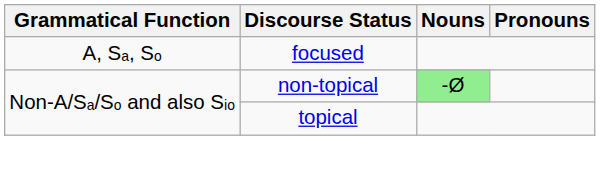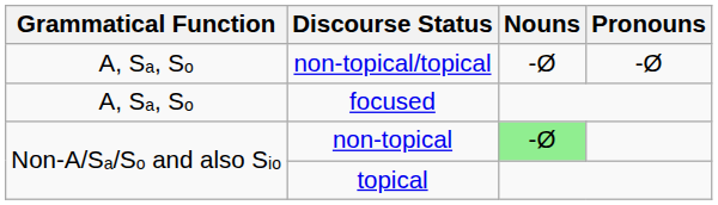 <table class="wikitable" style="text-align:center;">
 <tr>
 <th>Grammatical Function</th>
 <th>Discourse Status</th>
 <th>Nouns</th>
 <th>Pronouns</th>
+</tr>
+<tr>
+<td>A, Sₐ, Sₒ</td>
+<td><a href='#'>non-topical/topical</a></td>
+<td>-Ø</td>
+<td>-Ø</td>
 </tr>
 <tr>
 <td>A, Sₐ, Sₒ</td>
 <td><a href='#'>focused</a></td>
 <td colspan=2></td>
 </tr>
 <tr>
 <td rowspan=2>Non-A/Sₐ/Sₒ and also Sᵢₒ</td>
 <td><a href='#'>non-topical</a></td>
 <td style="background: lightgreen;">-Ø</td>
 <td></td>
 </tr>
 <tr>
 <td><a href='#'>topical</a></td>
 <td colspan=2></td>
 </tr>
 </table>
